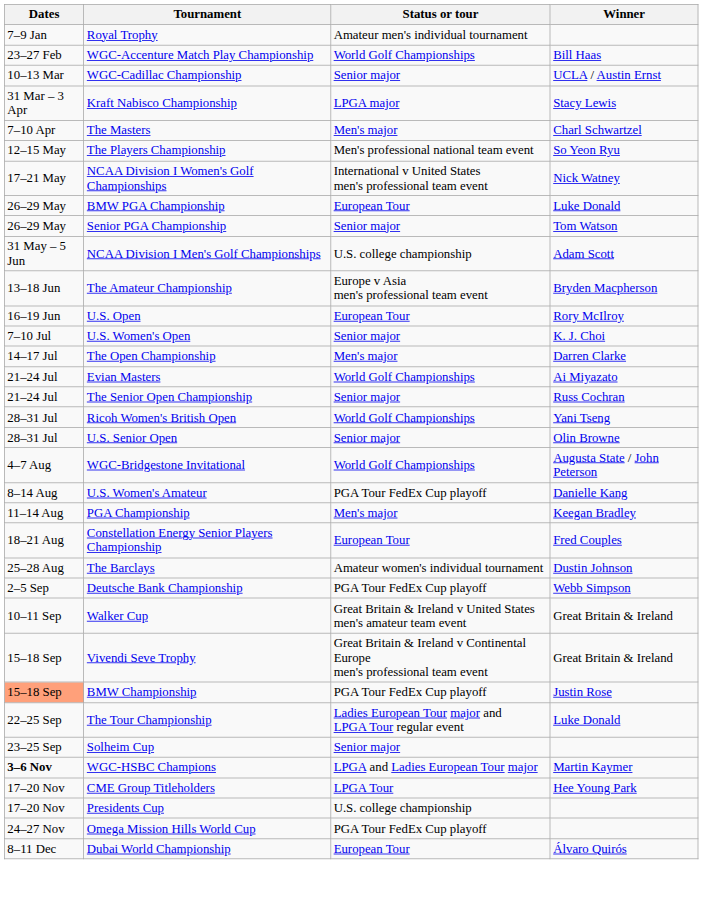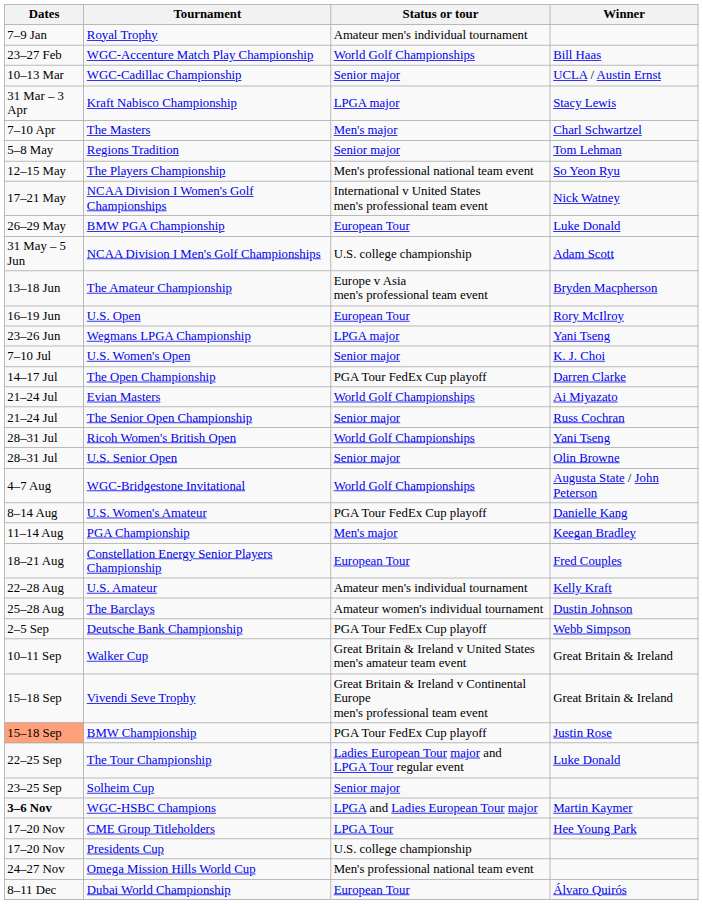 <table class="wikitable">
 <tr>
 <th>Dates</th>
 <th>Tournament</th>
 <th>Status or tour</th>
 <th>Winner</th>
 </tr>
 <tr>
 <td>7–9 Jan</td>
 <td><a href='#'>Royal Trophy</a></td>
 <td>Amateur men's individual tournament</td>
 <td></td>
 </tr>
 <tr>
 <td>23–27 Feb</td>
 <td><a href='#'>WGC-Accenture Match Play Championship</a></td>
 <td><a href='#'>World Golf Championships</a></td>
 <td> <a href='#'>Bill Haas</a></td>
 </tr>
 <tr>
 <td>10–13 Mar</td>
 <td><a href='#'>WGC-Cadillac Championship</a></td>
 <td><a href='#'>Senior major</a></td>
 <td><a href='#'>UCLA</a> / <a href='#'>Austin Ernst</a></td>
 </tr>
 <tr>
 <td>31 Mar – 3 Apr</td>
 <td><a href='#'>Kraft Nabisco Championship</a></td>
 <td><a href='#'>LPGA major</a></td>
 <td> <a href='#'>Stacy Lewis</a></td>
 </tr>
 <tr>
 <td>7–10 Apr</td>
 <td><a href='#'>The Masters</a></td>
 <td><a href='#'>Men's major</a></td>
 <td> <a href='#'>Charl Schwartzel</a></td>
 </tr>
 <tr>
+<td>5–8 May</td>
+<td><a href='#'>Regions Tradition</a></td>
+<td><a href='#'>Senior major</a></td>
+<td> <a href='#'>Tom Lehman</a></td>
+</tr>
+<tr>
 <td>12–15 May</td>
 <td><a href='#'>The Players Championship</a></td>
 <td>Men's professional national team event</td>
 <td> <a href='#'>So Yeon Ryu</a></td>
 </tr>
 <tr>
 <td>17–21 May</td>
 <td><a href='#'>NCAA Division I Women's Golf Championships</a></td>
 <td>International v United States <br>men's professional team event</td>
 <td> <a href='#'>Nick Watney</a></td>
 </tr>
 <tr>
 <td>26–29 May</td>
 <td><a href='#'>BMW PGA Championship</a></td>
 <td><a href='#'>European Tour</a></td>
 <td> <a href='#'>Luke Donald</a></td>
-</tr>
-<tr>
-<td>26–29 May</td>
-<td><a href='#'>Senior PGA Championship</a></td>
-<td><a href='#'>Senior major</a></td>
-<td> <a href='#'>Tom Watson</a></td>
 </tr>
 <tr>
 <td>31 May – 5 Jun</td>
 <td><a href='#'>NCAA Division I Men's Golf Championships</a></td>
 <td>U.S. college championship</td>
 <td> <a href='#'>Adam Scott</a></td>
 </tr>
 <tr>
 <td>13–18 Jun</td>
 <td><a href='#'>The Amateur Championship</a></td>
 <td>Europe v Asia<br>men's professional team event</td>
 <td> <a href='#'>Bryden Macpherson</a></td>
 </tr>
 <tr>
 <td>16–19 Jun</td>
 <td><a href='#'>U.S. Open</a></td>
 <td><a href='#'>European Tour</a></td>
 <td> <a href='#'>Rory McIlroy</a></td>
 </tr>
 <tr>
+<td>23–26 Jun</td>
+<td><a href='#'>Wegmans LPGA Championship</a></td>
+<td><a href='#'>LPGA major</a></td>
+<td> <a href='#'>Yani Tseng</a></td>
+</tr>
+<tr>
 <td>7–10 Jul</td>
 <td><a href='#'>U.S. Women's Open</a></td>
 <td><a href='#'>Senior major</a></td>
 <td> <a href='#'>K. J. Choi</a></td>
 </tr>
 <tr>
 <td>14–17 Jul</td>
 <td><a href='#'>The Open Championship</a></td>
-<td><a href='#'>Men's major</a></td>
+<td>PGA Tour FedEx Cup playoff</td>
 <td> <a href='#'>Darren Clarke</a></td>
 </tr>
 <tr>
 <td>21–24 Jul</td>
 <td><a href='#'>Evian Masters</a></td>
 <td><a href='#'>World Golf Championships</a></td>
 <td> <a href='#'>Ai Miyazato</a></td>
 </tr>
 <tr>
 <td>21–24 Jul</td>
 <td><a href='#'>The Senior Open Championship</a></td>
 <td><a href='#'>Senior major</a></td>
 <td> <a href='#'>Russ Cochran</a></td>
 </tr>
 <tr>
 <td>28–31 Jul</td>
 <td><a href='#'>Ricoh Women's British Open</a></td>
 <td><a href='#'>World Golf Championships</a></td>
 <td> <a href='#'>Yani Tseng</a></td>
 </tr>
 <tr>
 <td>28–31 Jul</td>
 <td><a href='#'>U.S. Senior Open</a></td>
 <td><a href='#'>Senior major</a></td>
 <td> <a href='#'>Olin Browne</a></td>
 </tr>
 <tr>
 <td>4–7 Aug</td>
 <td><a href='#'>WGC-Bridgestone Invitational</a></td>
 <td><a href='#'>World Golf Championships</a></td>
 <td><a href='#'>Augusta State</a> / <a href='#'>John Peterson</a></td>
 </tr>
 <tr>
 <td>8–14 Aug</td>
 <td><a href='#'>U.S. Women's Amateur</a></td>
 <td>PGA Tour FedEx Cup playoff</td>
 <td> <a href='#'>Danielle Kang</a></td>
 </tr>
 <tr>
 <td>11–14 Aug</td>
 <td><a href='#'>PGA Championship</a></td>
 <td><a href='#'>Men's major</a></td>
 <td> <a href='#'>Keegan Bradley</a></td>
 </tr>
 <tr>
 <td>18–21 Aug</td>
 <td><a href='#'>Constellation Energy Senior Players Championship</a></td>
 <td><a href='#'>European Tour</a></td>
 <td> <a href='#'>Fred Couples</a></td>
+</tr>
+<tr>
+<td>22–28 Aug</td>
+<td><a href='#'>U.S. Amateur</a></td>
+<td>Amateur men's individual tournament</td>
+<td> <a href='#'>Kelly Kraft</a></td>
 </tr>
 <tr>
 <td>25–28 Aug</td>
 <td><a href='#'>The Barclays</a></td>
 <td>Amateur women's individual tournament</td>
 <td> <a href='#'>Dustin Johnson</a></td>
 </tr>
 <tr>
 <td>2–5 Sep</td>
 <td><a href='#'>Deutsche Bank Championship</a></td>
 <td>PGA Tour FedEx Cup playoff</td>
 <td> <a href='#'>Webb Simpson</a></td>
 </tr>
 <tr>
 <td>10–11 Sep</td>
 <td><a href='#'>Walker Cup</a></td>
 <td>Great Britain & Ireland v United States<br>men's amateur team event</td>
 <td> Great Britain &  Ireland</td>
 </tr>
 <tr>
 <td>15–18 Sep</td>
 <td><a href='#'>Vivendi Seve Trophy</a></td>
 <td>Great Britain & Ireland v Continental Europe<br>men's professional team event</td>
 <td> Great Britain &  Ireland</td>
 </tr>
 <tr>
 <td style="background: lightsalmon;">15–18 Sep</td>
 <td><a href='#'>BMW Championship</a></td>
 <td>PGA Tour FedEx Cup playoff</td>
 <td> <a href='#'>Justin Rose</a></td>
 </tr>
 <tr>
 <td>22–25 Sep</td>
 <td><a href='#'>The Tour Championship</a></td>
 <td><a href='#'>Ladies European Tour</a> <a href='#'>major</a> and<br> <a href='#'>LPGA Tour</a> regular event</td>
 <td> <a href='#'>Luke Donald</a></td>
 </tr>
 <tr>
 <td>23–25 Sep</td>
 <td><a href='#'>Solheim Cup</a></td>
 <td><a href='#'>Senior major</a></td>
 <td></td>
 </tr>
 <tr>
 <td><strong>3–6 Nov</strong></td>
 <td><a href='#'>WGC-HSBC Champions</a></td>
 <td><a href='#'>LPGA</a> and <a href='#'>Ladies European Tour</a> <a href='#'>major</a></td>
 <td> <a href='#'>Martin Kaymer</a></td>
 </tr>
 <tr>
 <td>17–20 Nov</td>
 <td><a href='#'>CME Group Titleholders</a></td>
 <td><a href='#'>LPGA Tour</a></td>
 <td> <a href='#'>Hee Young Park</a></td>
 </tr>
 <tr>
 <td>17–20 Nov</td>
 <td><a href='#'>Presidents Cup</a></td>
 <td>U.S. college championship</td>
 <td></td>
 </tr>
 <tr>
 <td>24–27 Nov</td>
 <td><a href='#'>Omega Mission Hills World Cup</a></td>
-<td>PGA Tour FedEx Cup playoff</td>
+<td>Men's professional national team event</td>
 <td></td>
 </tr>
 <tr>
 <td>8–11 Dec</td>
 <td><a href='#'>Dubai World Championship</a></td>
 <td><a href='#'>European Tour</a></td>
 <td> <a href='#'>Álvaro Quirós</a></td>
 </tr>
 </table>
